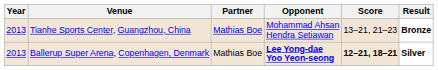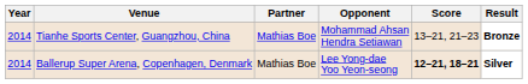 <table class="sortable wikitable" style="font-size: 90%;">
 <tr>
 <th>Year</th>
 <th>Venue</th>
 <th>Partner</th>
 <th>Opponent</th>
 <th>Score</th>
 <th>Result</th>
 </tr>
 <tr style="background:#F3E6D7">
-<td align="center"><a href='#'>2013</a></td>
+<td align="center"><a href='#'>2014</a></td>
 <td align="left"><a href='#'>Tianhe Sports Center</a>, <a href='#'>Guangzhou, China</a></td>
 <td align="left"> <a href='#'>Mathias Boe</a></td>
 <td align="left"> <a href='#'>Mohammad Ahsan</a> <br>  <a href='#'>Hendra Setiawan</a></td>
 <td align="left">13–21, 21–23</td>
 <td style="text-align:left; background:white"> <strong>Bronze</strong></td>
 </tr>
 <tr style="background:#F3E6D7">
-<td align="center"><a href='#'>2013</a></td>
+<td align="center"><a href='#'>2014</a></td>
 <td align="left"><a href='#'>Ballerup Super Arena</a>, <a href='#'>Copenhagen, Denmark</a></td>
 <td align="left"> Mathias Boe</td>
-<td align="left"><strong> <a href='#'>Lee Yong-dae</a> <br>  <a href='#'>Yoo Yeon-seong</a></strong></td>
+<td align="left"> <a href='#'>Lee Yong-dae</a> <br>  <a href='#'>Yoo Yeon-seong</a></td>
 <td align="left"><strong>12–21, 18–21</strong></td>
 <td style="text-align:left; background:white"> <strong>Silver</strong></td>
 </tr>
 </table>
